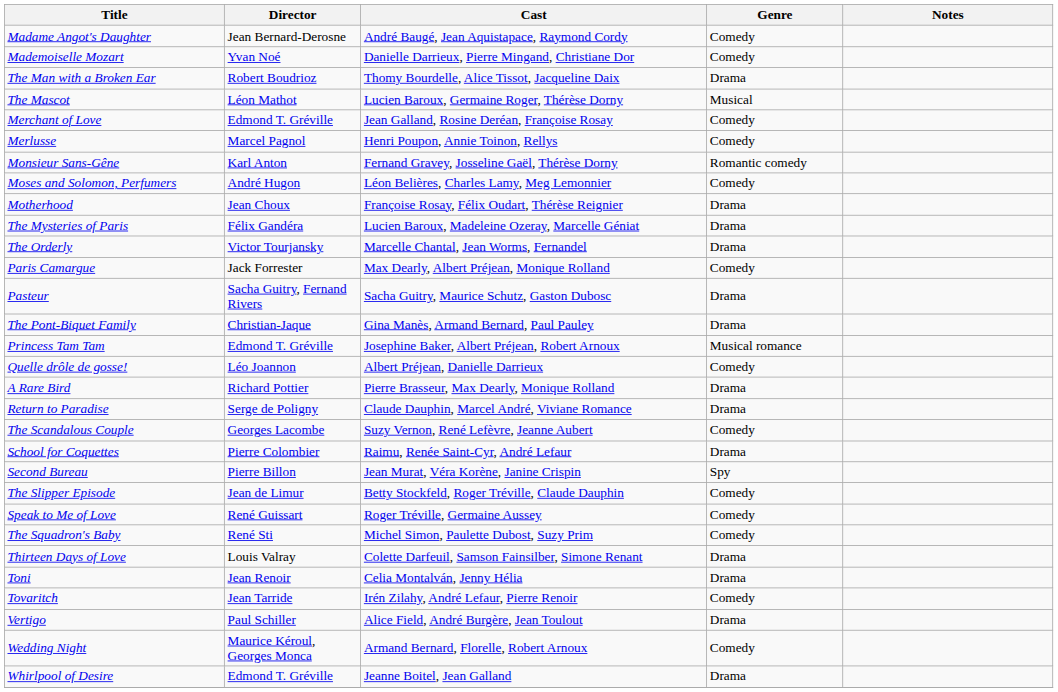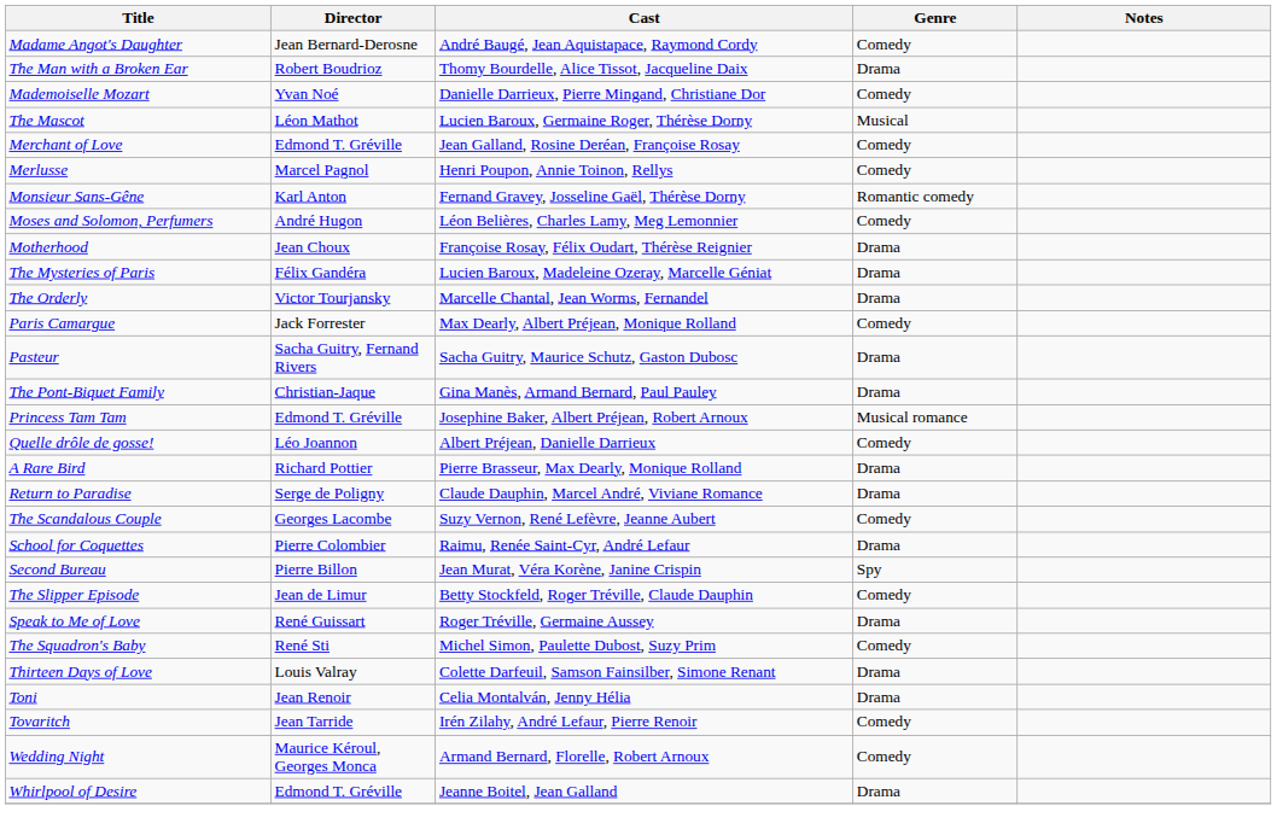 <table class="wikitable" style="width:100%;">
 <tr>
 <th style="width:21%;">Title</th>
 <th style="width:13%;">Director</th>
 <th style="width:33%;">Cast</th>
 <th style="width:13%;">Genre</th>
 <th style="width:20%;">Notes</th>
 </tr>
 <tr>
 <td><em><a href='#'>Madame Angot's Daughter</a></em></td>
 <td>Jean Bernard-Derosne</td>
 <td><a href='#'>André Baugé</a>, <a href='#'>Jean Aquistapace</a>, <a href='#'>Raymond Cordy</a></td>
 <td>Comedy</td>
 <td></td>
 </tr>
 <tr>
+<td><em><a href='#'>The Man with a Broken Ear</a></em></td>
+<td><a href='#'>Robert Boudrioz</a></td>
+<td><a href='#'>Thomy Bourdelle</a>, <a href='#'>Alice Tissot</a>, <a href='#'>Jacqueline Daix</a></td>
+<td>Drama</td>
+<td></td>
+</tr>
+<tr>
 <td><em><a href='#'>Mademoiselle Mozart</a></em></td>
 <td><a href='#'>Yvan Noé</a></td>
 <td><a href='#'>Danielle Darrieux</a>, <a href='#'>Pierre Mingand</a>, <a href='#'>Christiane Dor</a></td>
 <td>Comedy</td>
-<td></td>
-</tr>
-<tr>
-<td><em><a href='#'>The Man with a Broken Ear</a></em></td>
-<td><a href='#'>Robert Boudrioz</a></td>
-<td><a href='#'>Thomy Bourdelle</a>, <a href='#'>Alice Tissot</a>, <a href='#'>Jacqueline Daix</a></td>
-<td>Drama</td>
 <td></td>
 </tr>
 <tr>
 <td><em><a href='#'>The Mascot</a></em></td>
 <td><a href='#'>Léon Mathot</a></td>
 <td><a href='#'>Lucien Baroux</a>, <a href='#'>Germaine Roger</a>, <a href='#'>Thérèse Dorny</a></td>
 <td>Musical</td>
 <td></td>
 </tr>
 <tr>
 <td><em><a href='#'>Merchant of Love</a></em></td>
 <td><a href='#'>Edmond T. Gréville</a></td>
 <td><a href='#'>Jean Galland</a>, <a href='#'>Rosine Deréan</a>, <a href='#'>Françoise Rosay</a></td>
 <td>Comedy</td>
 <td></td>
 </tr>
 <tr>
 <td><em><a href='#'>Merlusse</a></em></td>
 <td><a href='#'>Marcel Pagnol</a></td>
 <td><a href='#'>Henri Poupon</a>, <a href='#'>Annie Toinon</a>, <a href='#'>Rellys</a></td>
 <td>Comedy</td>
 <td></td>
 </tr>
 <tr>
 <td><em><a href='#'>Monsieur Sans-Gêne</a></em></td>
 <td><a href='#'>Karl Anton</a></td>
 <td><a href='#'>Fernand Gravey</a>, <a href='#'>Josseline Gaël</a>, <a href='#'>Thérèse Dorny</a></td>
 <td>Romantic comedy</td>
 <td></td>
 </tr>
 <tr>
 <td><em><a href='#'>Moses and Solomon, Perfumers</a></em></td>
 <td><a href='#'>André Hugon</a></td>
 <td><a href='#'>Léon Belières</a>, <a href='#'>Charles Lamy</a>, <a href='#'>Meg Lemonnier</a></td>
 <td>Comedy</td>
 <td></td>
 </tr>
 <tr>
 <td><em><a href='#'>Motherhood</a></em></td>
 <td><a href='#'>Jean Choux</a></td>
 <td><a href='#'>Françoise Rosay</a>, <a href='#'>Félix Oudart</a>, <a href='#'>Thérèse Reignier</a></td>
 <td>Drama</td>
 <td></td>
 </tr>
 <tr>
 <td><em><a href='#'>The Mysteries of Paris</a></em></td>
 <td><a href='#'>Félix Gandéra</a></td>
 <td><a href='#'>Lucien Baroux</a>, <a href='#'>Madeleine Ozeray</a>, <a href='#'>Marcelle Géniat</a></td>
 <td>Drama</td>
 <td></td>
 </tr>
 <tr>
 <td><em><a href='#'>The Orderly</a></em></td>
 <td><a href='#'>Victor Tourjansky</a></td>
 <td><a href='#'>Marcelle Chantal</a>, <a href='#'>Jean Worms</a>, <a href='#'>Fernandel</a></td>
 <td>Drama</td>
 <td></td>
 </tr>
 <tr>
 <td><em><a href='#'>Paris Camargue</a></em></td>
 <td>Jack Forrester</td>
 <td><a href='#'>Max Dearly</a>, <a href='#'>Albert Préjean</a>, <a href='#'>Monique Rolland</a></td>
 <td>Comedy</td>
 <td></td>
 </tr>
 <tr>
 <td><em><a href='#'>Pasteur</a></em></td>
 <td><a href='#'>Sacha Guitry</a>, <a href='#'>Fernand Rivers</a></td>
 <td><a href='#'>Sacha Guitry</a>, <a href='#'>Maurice Schutz</a>, <a href='#'>Gaston Dubosc</a></td>
 <td>Drama</td>
 <td></td>
 </tr>
 <tr>
 <td><em><a href='#'>The Pont-Biquet Family</a></em></td>
 <td><a href='#'>Christian-Jaque</a></td>
 <td><a href='#'>Gina Manès</a>, <a href='#'>Armand Bernard</a>, <a href='#'>Paul Pauley</a></td>
 <td>Drama</td>
 <td></td>
 </tr>
 <tr>
 <td><em><a href='#'>Princess Tam Tam</a></em></td>
 <td><a href='#'>Edmond T. Gréville</a></td>
 <td><a href='#'>Josephine Baker</a>, <a href='#'>Albert Préjean</a>, <a href='#'>Robert Arnoux</a></td>
 <td>Musical romance</td>
 <td></td>
 </tr>
 <tr>
 <td><em><a href='#'>Quelle drôle de gosse!</a></em></td>
 <td><a href='#'>Léo Joannon</a></td>
 <td><a href='#'>Albert Préjean</a>, <a href='#'>Danielle Darrieux</a></td>
 <td>Comedy</td>
 <td></td>
 </tr>
 <tr>
 <td><em><a href='#'>A Rare Bird</a></em></td>
 <td><a href='#'>Richard Pottier</a></td>
 <td><a href='#'>Pierre Brasseur</a>, <a href='#'>Max Dearly</a>, <a href='#'>Monique Rolland</a></td>
 <td>Drama</td>
 <td></td>
 </tr>
 <tr>
 <td><em><a href='#'>Return to Paradise</a></em></td>
 <td><a href='#'>Serge de Poligny </a></td>
 <td><a href='#'>Claude Dauphin</a>, <a href='#'>Marcel André</a>, <a href='#'>Viviane Romance</a></td>
 <td>Drama</td>
 <td></td>
 </tr>
 <tr>
 <td><em><a href='#'>The Scandalous Couple</a></em></td>
 <td><a href='#'>Georges Lacombe</a></td>
 <td><a href='#'>Suzy Vernon</a>, <a href='#'>René Lefèvre</a>, <a href='#'>Jeanne Aubert</a></td>
 <td>Comedy</td>
 <td></td>
 </tr>
 <tr>
 <td><em><a href='#'>School for Coquettes</a></em></td>
 <td><a href='#'>Pierre Colombier</a></td>
 <td><a href='#'>Raimu</a>, <a href='#'>Renée Saint-Cyr</a>, <a href='#'>André Lefaur</a></td>
 <td>Drama</td>
 <td></td>
 </tr>
 <tr>
 <td><em><a href='#'>Second Bureau</a></em></td>
 <td><a href='#'>Pierre Billon</a></td>
 <td><a href='#'>Jean Murat</a>, <a href='#'>Véra Korène</a>, <a href='#'>Janine Crispin</a></td>
 <td>Spy</td>
 <td></td>
 </tr>
 <tr>
 <td><em><a href='#'>The Slipper Episode</a></em></td>
 <td><a href='#'>Jean de Limur</a></td>
 <td><a href='#'>Betty Stockfeld</a>, <a href='#'>Roger Tréville</a>, <a href='#'>Claude Dauphin</a></td>
 <td>Comedy</td>
 <td></td>
 </tr>
 <tr>
 <td><em><a href='#'>Speak to Me of Love</a></em></td>
 <td><a href='#'>René Guissart</a></td>
 <td><a href='#'>Roger Tréville</a>, <a href='#'>Germaine Aussey</a></td>
-<td>Comedy</td>
+<td>Drama</td>
 <td></td>
 </tr>
 <tr>
 <td><em><a href='#'>The Squadron's Baby</a></em></td>
 <td><a href='#'>René Sti</a></td>
 <td><a href='#'>Michel Simon</a>, <a href='#'>Paulette Dubost</a>, <a href='#'>Suzy Prim</a></td>
 <td>Comedy</td>
 <td></td>
 </tr>
 <tr>
 <td><em><a href='#'>Thirteen Days of Love</a></em></td>
 <td>Louis Valray</td>
 <td><a href='#'>Colette Darfeuil</a>, <a href='#'>Samson Fainsilber</a>, <a href='#'>Simone Renant</a></td>
 <td>Drama</td>
 <td></td>
 </tr>
 <tr>
 <td><em><a href='#'>Toni</a></em></td>
 <td><a href='#'>Jean Renoir</a></td>
 <td><a href='#'>Celia Montalván</a>, <a href='#'>Jenny Hélia</a></td>
 <td>Drama</td>
 <td></td>
 </tr>
 <tr>
 <td><em><a href='#'>Tovaritch</a></em></td>
 <td><a href='#'>Jean Tarride</a></td>
 <td><a href='#'>Irén Zilahy</a>, <a href='#'>André Lefaur</a>, <a href='#'>Pierre Renoir</a></td>
 <td>Comedy</td>
 <td></td>
 </tr>
 <tr>
-<td><em><a href='#'>Vertigo</a></em></td>
-<td><a href='#'>Paul Schiller</a></td>
-<td><a href='#'>Alice Field</a>, <a href='#'>André Burgère</a>, <a href='#'>Jean Toulout</a></td>
-<td>Drama</td>
-<td></td>
-</tr>
-<tr>
 <td><em><a href='#'>Wedding Night</a></em></td>
 <td><a href='#'>Maurice Kéroul</a>, <a href='#'>Georges Monca</a></td>
 <td><a href='#'>Armand Bernard</a>, <a href='#'>Florelle</a>, <a href='#'>Robert Arnoux</a></td>
 <td>Comedy</td>
 <td></td>
 </tr>
 <tr>
 <td><em><a href='#'>Whirlpool of Desire</a></em></td>
 <td><a href='#'>Edmond T. Gréville</a></td>
 <td><a href='#'>Jeanne Boitel</a>, <a href='#'>Jean Galland</a></td>
 <td>Drama</td>
 <td></td>
 </tr>
 <tr>
 </tr>
 </table>
